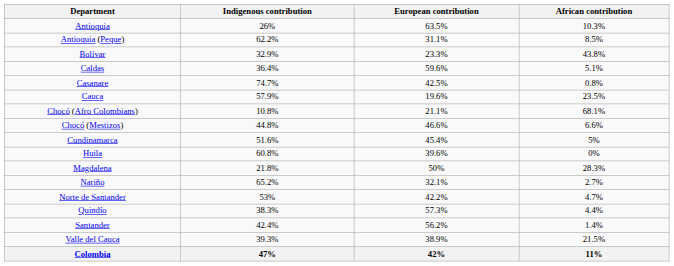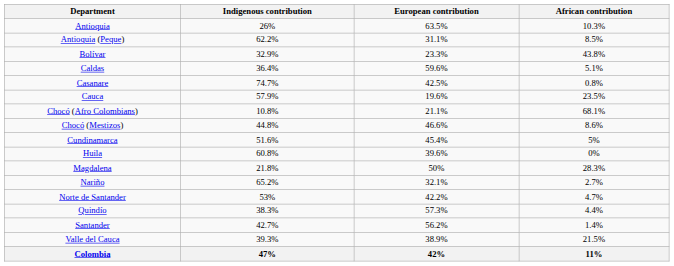 <table class="wikitable sortable" border="1" style="font-size: 90%;" width=70% align="center">
 <tr>
 <th>Department</th>
 <th>Indigenous contribution</th>
 <th>European contribution</th>
 <th>African contribution</th>
 </tr>
 <tr align="center">
 <td><a href='#'>Antioquia</a></td>
 <td>26%</td>
 <td>63.5%</td>
 <td>10.3%</td>
 </tr>
 <tr align="center">
 <td><a href='#'>Antioquia</a> (<a href='#'>Peque</a>)</td>
 <td>62.2%</td>
 <td>31.1%</td>
 <td>8.5%</td>
 </tr>
 <tr align="center">
 <td><a href='#'>Bolívar</a></td>
 <td>32.9%</td>
 <td>23.3%</td>
 <td>43.8%</td>
 </tr>
 <tr align="center">
 <td><a href='#'>Caldas</a></td>
 <td>36.4%</td>
 <td>59.6%</td>
 <td>5.1%</td>
 </tr>
 <tr align="center">
 <td><a href='#'>Casanare</a></td>
 <td>74.7%</td>
 <td>42.5%</td>
 <td>0.8%</td>
 </tr>
 <tr align="center">
 <td><a href='#'>Cauca</a></td>
 <td>57.9%</td>
 <td>19.6%</td>
 <td>23.5%</td>
 </tr>
 <tr align="center">
 <td><a href='#'>Chocó</a> (<a href='#'>Afro Colombians</a>)</td>
 <td>10.8%</td>
 <td>21.1%</td>
 <td>68.1%</td>
 </tr>
 <tr align="center">
 <td><a href='#'>Chocó</a> (<a href='#'>Mestizos</a>)</td>
 <td>44.8%</td>
 <td>46.6%</td>
-<td>6.6%</td>
+<td>8.6%</td>
 </tr>
 <tr align="center">
 <td><a href='#'>Cundinamarca</a></td>
 <td>51.6%</td>
 <td>45.4%</td>
 <td>5%</td>
 </tr>
 <tr align="center">
 <td><a href='#'>Huila</a></td>
 <td>60.8%</td>
 <td>39.6%</td>
 <td>0%</td>
 </tr>
 <tr align="center">
 <td><a href='#'>Magdalena</a></td>
 <td>21.8%</td>
 <td>50%</td>
 <td>28.3%</td>
 </tr>
 <tr align="center">
 <td><a href='#'>Nariño</a></td>
 <td>65.2%</td>
 <td>32.1%</td>
 <td>2.7%</td>
 </tr>
 <tr align="center">
 <td><a href='#'>Norte de Santander</a></td>
 <td>53%</td>
 <td>42.2%</td>
 <td>4.7%</td>
 </tr>
 <tr align="center">
 <td><a href='#'>Quindío</a></td>
 <td>38.3%</td>
 <td>57.3%</td>
 <td>4.4%</td>
 </tr>
 <tr align="center">
 <td><a href='#'>Santander</a></td>
-<td>42.4%</td>
+<td>42.7%</td>
 <td>56.2%</td>
 <td>1.4%</td>
 </tr>
 <tr align="center">
 <td><a href='#'>Valle del Cauca</a></td>
 <td>39.3%</td>
 <td>38.9%</td>
 <td>21.5%</td>
 </tr>
 <tr>
 <th><a href='#'>Colombia</a></th>
 <th>47%</th>
 <th>42%</th>
 <th>11%</th>
 </tr>
 </table>
